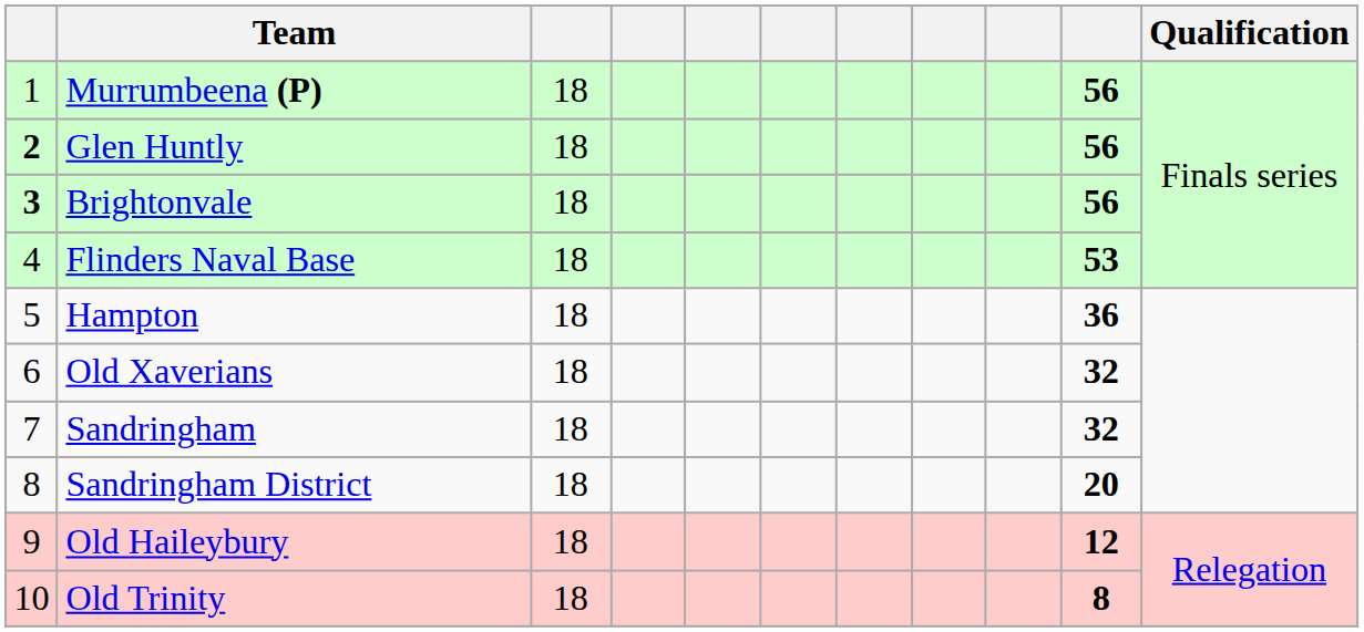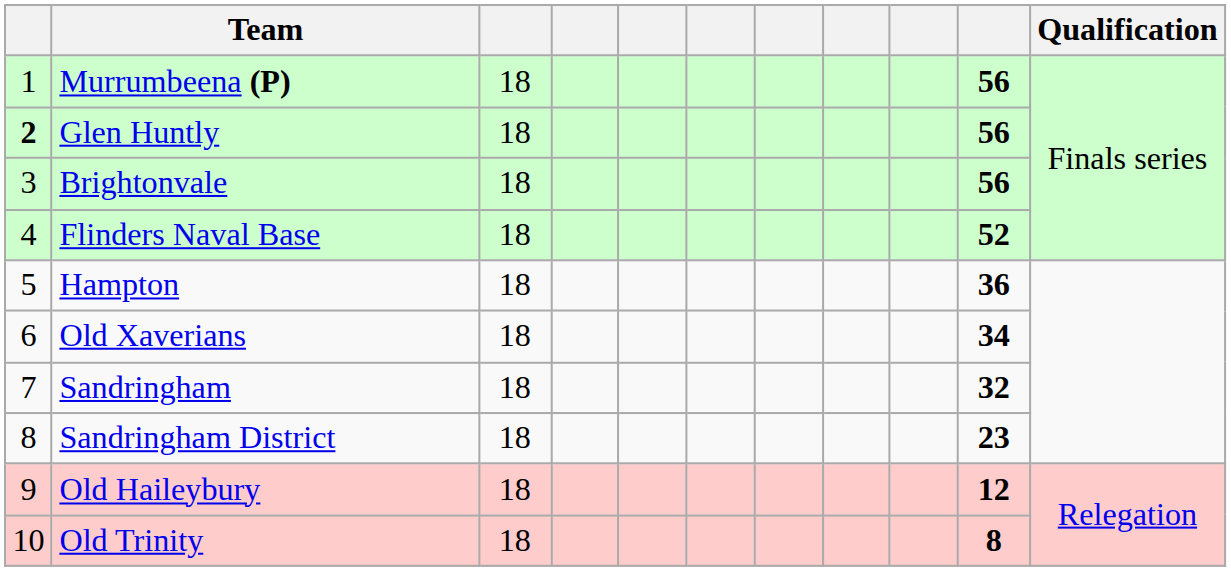 <table class="wikitable" style="text-align:center; margin-bottom:0">
 <tr>
 <th style="width:10px"></th>
 <th style="width:35%;">Team</th>
 <th style="width:30px;"></th>
 <th style="width:30px;"></th>
 <th style="width:30px;"></th>
 <th style="width:30px;"></th>
 <th style="width:30px;"></th>
 <th style="width:30px;"></th>
 <th style="width:30px;"></th>
 <th style="width:30px;"></th>
 <th>Qualification</th>
 </tr>
 <tr style="background:#ccffcc;">
 <td>1</td>
 <td style="text-align:left;"><a href='#'>Murrumbeena</a> <strong>(P)</strong></td>
 <td>18</td>
 <td></td>
 <td></td>
 <td></td>
 <td></td>
 <td></td>
 <td></td>
 <td><strong>56</strong></td>
 <td rowspan=4>Finals series</td>
 </tr>
 <tr style="background:#ccffcc;">
 <td><strong>2</strong></td>
 <td style="text-align:left;"><a href='#'>Glen Huntly</a></td>
 <td>18</td>
 <td></td>
 <td></td>
 <td></td>
 <td></td>
 <td></td>
 <td></td>
 <td><strong>56</strong></td>
 </tr>
 <tr style="background:#ccffcc;">
-<td><strong>3</strong></td>
+<td>3</td>
 <td style="text-align:left;"><a href='#'>Brightonvale</a></td>
 <td>18</td>
 <td></td>
 <td></td>
 <td></td>
 <td></td>
 <td></td>
 <td></td>
 <td><strong>56</strong></td>
 </tr>
 <tr style="background:#ccffcc;">
 <td>4</td>
 <td style="text-align:left;"><a href='#'>Flinders Naval Base</a></td>
 <td>18</td>
 <td></td>
 <td></td>
 <td></td>
 <td></td>
 <td></td>
 <td></td>
-<td><strong>53</strong></td>
+<td><strong>52</strong></td>
 </tr>
 <tr>
 <td>5</td>
 <td style="text-align:left;"><a href='#'>Hampton</a></td>
 <td>18</td>
 <td></td>
 <td></td>
 <td></td>
 <td></td>
 <td></td>
 <td></td>
 <td><strong>36</strong></td>
 </tr>
 <tr>
 <td>6</td>
 <td style="text-align:left;"><a href='#'>Old Xaverians</a></td>
 <td>18</td>
 <td></td>
 <td></td>
 <td></td>
 <td></td>
 <td></td>
 <td></td>
-<td><strong>32</strong></td>
+<td><strong>34</strong></td>
 </tr>
 <tr>
 <td>7</td>
 <td style="text-align:left;"><a href='#'>Sandringham</a></td>
 <td>18</td>
 <td></td>
 <td></td>
 <td></td>
 <td></td>
 <td></td>
 <td></td>
 <td><strong>32</strong></td>
 </tr>
 <tr>
 <td>8</td>
 <td style="text-align:left;"><a href='#'>Sandringham District</a></td>
 <td>18</td>
 <td></td>
 <td></td>
 <td></td>
 <td></td>
 <td></td>
 <td></td>
-<td><strong>20</strong></td>
+<td><strong>23</strong></td>
 </tr>
 <tr style="background:#FFCCCC;">
 <td>9</td>
 <td style="text-align:left;"><a href='#'>Old Haileybury</a></td>
 <td>18</td>
 <td></td>
 <td></td>
 <td></td>
 <td></td>
 <td></td>
 <td></td>
 <td><strong>12</strong></td>
 <td rowspan=2><a href='#'>Relegation</a></td>
 </tr>
 <tr style="background:#FFCCCC;">
 <td>10</td>
 <td style="text-align:left;"><a href='#'>Old Trinity</a></td>
 <td>18</td>
 <td></td>
 <td></td>
 <td></td>
 <td></td>
 <td></td>
 <td></td>
 <td><strong>8</strong></td>
 </tr>
 </table>
